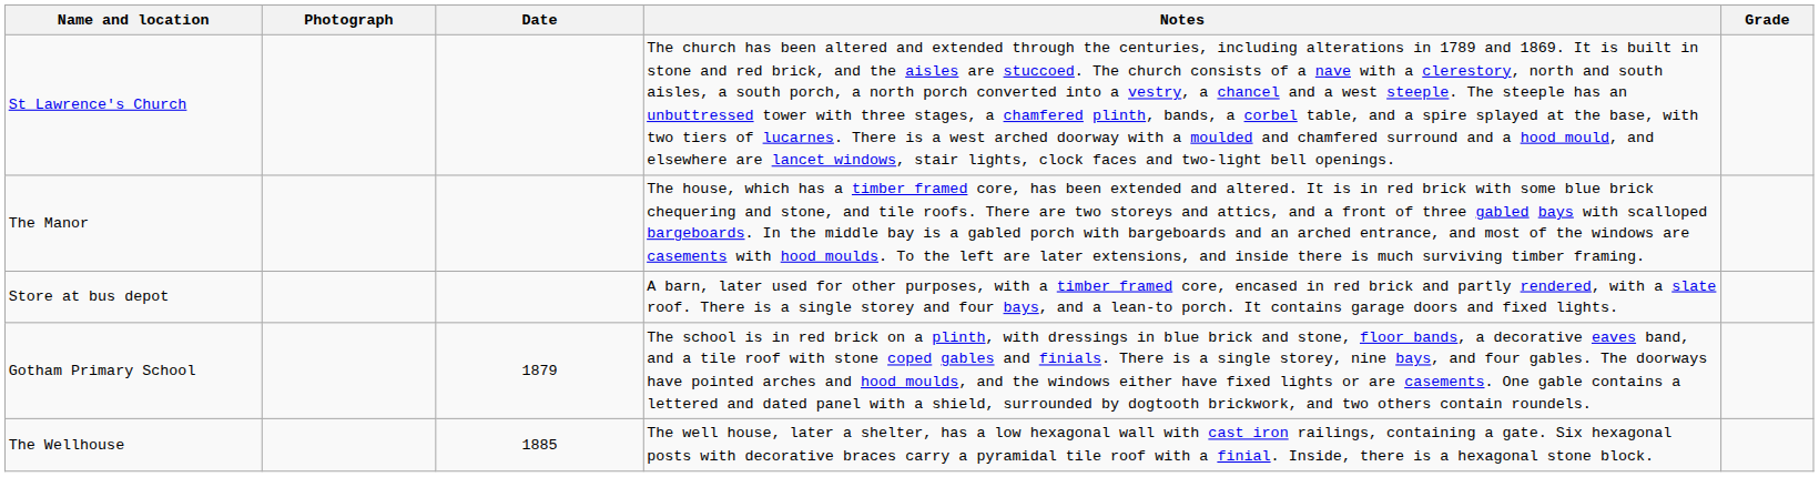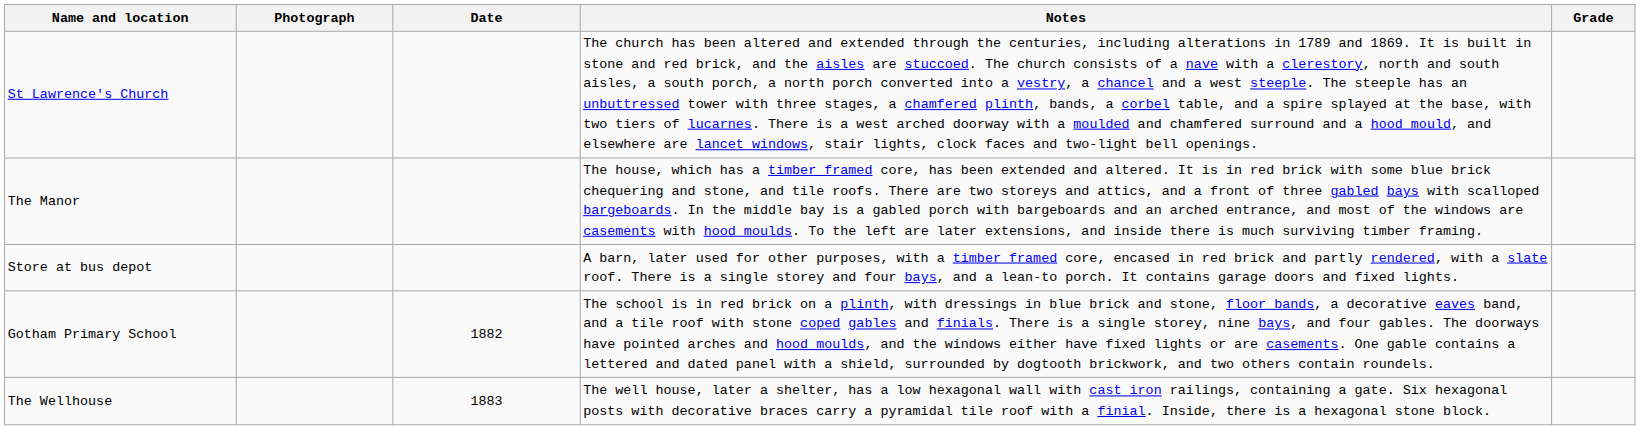 <table class="wikitable sortable plainrowheaders" style="width:100%; border:0px; text-align:left; line-height:150%">
 <tr>
 <th scope="col"  style="width:150px">Name and location</th>
 <th scope="col"  style="width:100px" class="unsortable">Photograph</th>
 <th scope="col"  style="width:120px">Date</th>
 <th scope="col"  style="width:650px" class="unsortable">Notes</th>
 <th scope="col"  style="width:50px">Grade</th>
 </tr>
 <tr>
 <td><a href='#'>St Lawrence's Church</a><br><small></small></td>
 <td></td>
 <td align="center"></td>
 <td>The church has been altered and extended through the centuries, including alterations in 1789 and 1869.  It is built in stone and red brick, and the <a href='#'>aisles</a> are <a href='#'>stuccoed</a>.  The church consists of a <a href='#'>nave</a> with a <a href='#'>clerestory</a>, north and south aisles, a south porch, a north porch converted into a <a href='#'>vestry</a>, a <a href='#'>chancel</a> and a west <a href='#'>steeple</a>.  The steeple has an <a href='#'>unbuttressed</a> tower with three stages, a <a href='#'>chamfered</a> <a href='#'>plinth</a>, bands, a <a href='#'>corbel</a> table, and a spire splayed at the base, with two tiers of <a href='#'>lucarnes</a>. There is a west arched doorway with a <a href='#'>moulded</a> and chamfered surround and a <a href='#'>hood mould</a>, and elsewhere are <a href='#'>lancet windows</a>, stair lights, clock faces and two-light bell openings.</td>
 <td align="center" ></td>
 </tr>
 <tr>
 <td>The Manor<br><small></small></td>
 <td></td>
 <td align="center"></td>
 <td>The house, which has a <a href='#'>timber framed</a> core, has been extended and altered.  It is in red brick with some blue brick chequering and stone, and tile roofs.  There are two storeys and attics, and a front of three <a href='#'>gabled</a> <a href='#'>bays</a> with scalloped <a href='#'>bargeboards</a>.  In the middle bay is a gabled porch with bargeboards and an arched entrance, and most of the windows are <a href='#'>casements</a> with <a href='#'>hood moulds</a>.  To the left are later extensions, and inside there is much surviving timber framing.</td>
 <td align="center" ></td>
 </tr>
 <tr>
 <td>Store at bus depot<br><small></small></td>
 <td></td>
 <td align="center"></td>
 <td>A barn, later used for other purposes, with a <a href='#'>timber framed</a> core, encased in red brick and partly <a href='#'>rendered</a>, with a <a href='#'>slate</a> roof.  There is a single storey and four <a href='#'>bays</a>, and a lean-to porch.  It contains garage doors and fixed lights.</td>
 <td align="center" ></td>
 </tr>
 <tr>
 <td>Gotham Primary School<br><small></small></td>
 <td></td>
-<td align="center">1879</td>
+<td align="center">1882</td>
 <td>The school is in red brick on a <a href='#'>plinth</a>, with dressings in blue brick and stone, <a href='#'>floor bands</a>, a decorative <a href='#'>eaves</a> band, and a tile roof with stone <a href='#'>coped</a> <a href='#'>gables</a> and <a href='#'>finials</a>.  There is a single storey, nine <a href='#'>bays</a>, and four gables.  The doorways have pointed arches and <a href='#'>hood moulds</a>, and the windows either have fixed lights or are <a href='#'>casements</a>.  One gable contains a lettered and dated panel with a shield, surrounded by dogtooth brickwork, and two others contain roundels.</td>
 <td align="center" ></td>
 </tr>
 <tr>
 <td>The Wellhouse<br><small></small></td>
 <td></td>
-<td align="center">1885</td>
+<td align="center">1883</td>
 <td>The well house, later a shelter, has a low hexagonal wall with <a href='#'>cast iron</a> railings, containing a gate.  Six hexagonal posts with decorative braces carry a pyramidal tile roof with a <a href='#'>finial</a>.  Inside, there is a hexagonal stone block.</td>
 <td align="center" ></td>
 </tr>
 <tr>
 </tr>
 </table>
